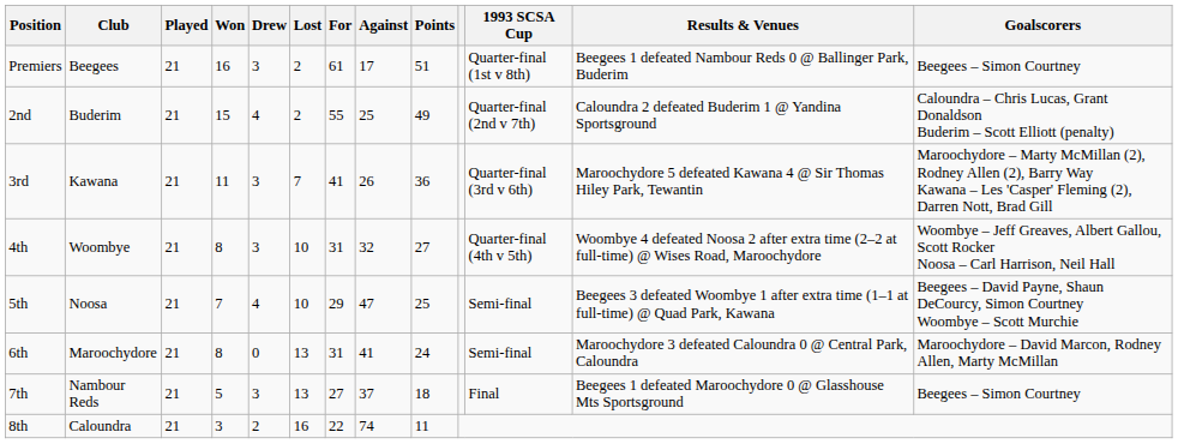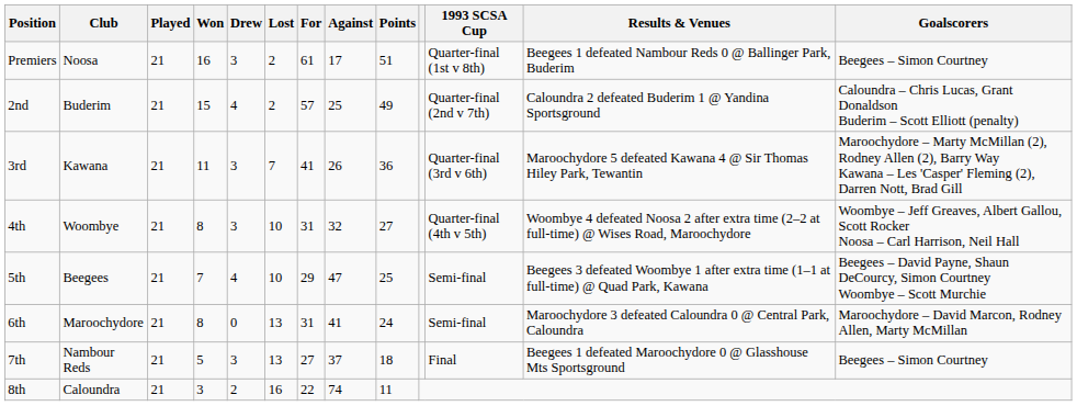 <table class="wikitable">
 <tr>
 <th>Position</th>
 <th>Club</th>
 <th>Played</th>
 <th>Won</th>
 <th>Drew</th>
 <th>Lost</th>
 <th>For</th>
 <th>Against</th>
 <th>Points</th>
 <th></th>
 <th>1993 SCSA Cup</th>
 <th>Results & Venues</th>
 <th>Goalscorers</th>
 </tr>
 <tr>
 <td>Premiers</td>
-<td>Beegees</td>
+<td>Noosa</td>
 <td>21</td>
 <td>16</td>
 <td>3</td>
 <td>2</td>
 <td>61</td>
 <td>17</td>
 <td>51</td>
 <td></td>
 <td>Quarter-final (1st v 8th)</td>
 <td>Beegees 1 defeated Nambour Reds 0 @ Ballinger Park, Buderim</td>
 <td>Beegees – Simon Courtney</td>
 </tr>
 <tr>
 <td>2nd</td>
 <td>Buderim</td>
 <td>21</td>
 <td>15</td>
 <td>4</td>
 <td>2</td>
-<td>55</td>
+<td>57</td>
 <td>25</td>
 <td>49</td>
 <td></td>
 <td>Quarter-final (2nd v 7th)</td>
 <td>Caloundra 2 defeated Buderim 1 @ Yandina Sportsground</td>
 <td>Caloundra – Chris Lucas, Grant Donaldson<br>Buderim – Scott Elliott (penalty)</td>
 </tr>
 <tr>
 <td>3rd</td>
 <td>Kawana</td>
 <td>21</td>
 <td>11</td>
 <td>3</td>
 <td>7</td>
 <td>41</td>
 <td>26</td>
 <td>36</td>
 <td></td>
 <td>Quarter-final (3rd v 6th)</td>
 <td>Maroochydore 5 defeated Kawana 4 @ Sir Thomas Hiley Park, Tewantin</td>
 <td>Maroochydore – Marty McMillan (2), Rodney Allen (2), Barry Way<br>Kawana – Les 'Casper' Fleming (2), Darren Nott, Brad Gill</td>
 </tr>
 <tr>
 <td>4th</td>
 <td>Woombye</td>
 <td>21</td>
 <td>8</td>
 <td>3</td>
 <td>10</td>
 <td>31</td>
 <td>32</td>
 <td>27</td>
 <td></td>
 <td>Quarter-final (4th v 5th)</td>
 <td>Woombye 4 defeated Noosa 2 after extra time (2–2 at full-time) @ Wises Road, Maroochydore</td>
 <td>Woombye – Jeff Greaves, Albert Gallou, Scott Rocker<br>Noosa – Carl Harrison, Neil Hall</td>
 </tr>
 <tr>
 <td>5th</td>
-<td>Noosa</td>
+<td>Beegees</td>
 <td>21</td>
 <td>7</td>
 <td>4</td>
 <td>10</td>
 <td>29</td>
 <td>47</td>
 <td>25</td>
 <td></td>
 <td>Semi-final</td>
 <td>Beegees 3 defeated Woombye 1 after extra time (1–1 at full-time) @ Quad Park, Kawana</td>
 <td>Beegees – David Payne, Shaun DeCourcy, Simon Courtney<br>Woombye – Scott Murchie</td>
 </tr>
 <tr>
 <td>6th</td>
 <td>Maroochydore</td>
 <td>21</td>
 <td>8</td>
 <td>0</td>
 <td>13</td>
 <td>31</td>
 <td>41</td>
 <td>24</td>
 <td></td>
 <td>Semi-final</td>
 <td>Maroochydore 3 defeated Caloundra 0 @ Central Park, Caloundra</td>
 <td>Maroochydore – David Marcon, Rodney Allen, Marty McMillan</td>
 </tr>
 <tr>
 <td>7th</td>
 <td>Nambour Reds</td>
 <td>21</td>
 <td>5</td>
 <td>3</td>
 <td>13</td>
 <td>27</td>
 <td>37</td>
 <td>18</td>
 <td></td>
 <td>Final</td>
 <td>Beegees 1 defeated Maroochydore 0 @ Glasshouse Mts Sportsground</td>
 <td>Beegees – Simon Courtney</td>
 </tr>
 <tr>
 <td>8th</td>
 <td>Caloundra</td>
 <td>21</td>
 <td>3</td>
 <td>2</td>
 <td>16</td>
 <td>22</td>
 <td>74</td>
 <td>11</td>
 </tr>
 </table>
